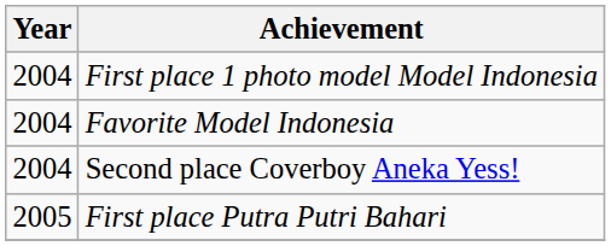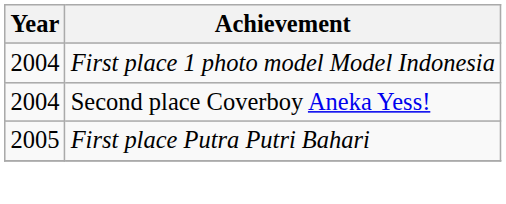 <table class="wikitable sortable">
 <tr>
 <th>Year</th>
 <th>Achievement</th>
 </tr>
 <tr>
 <td>2004</td>
 <td><em>First place 1 photo model Model Indonesia</em></td>
-</tr>
-<tr>
-<td>2004</td>
-<td><em>Favorite Model Indonesia</em></td>
 </tr>
 <tr>
 <td>2004</td>
 <td>Second place Coverboy <a href='#'>Aneka Yess!</a></td>
 </tr>
 <tr>
 <td>2005</td>
 <td><em>First place Putra Putri Bahari</em></td>
 </tr>
 <tr>
 </tr>
 </table>
